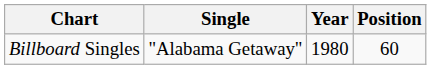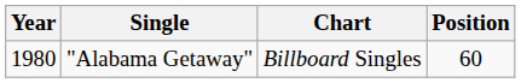 <table class="wikitable">
 <tr>
+<th>Year</th>
+<th>Single</th>
 <th>Chart</th>
-<th>Single</th>
-<th>Year</th>
 <th>Position</th>
 </tr>
 <tr>
+<td>1980</td>
+<td>"Alabama Getaway"</td>
 <td><em>Billboard</em> Singles</td>
-<td>"Alabama Getaway"</td>
-<td>1980</td>
 <td align="center">60</td>
 </tr>
 </table>
